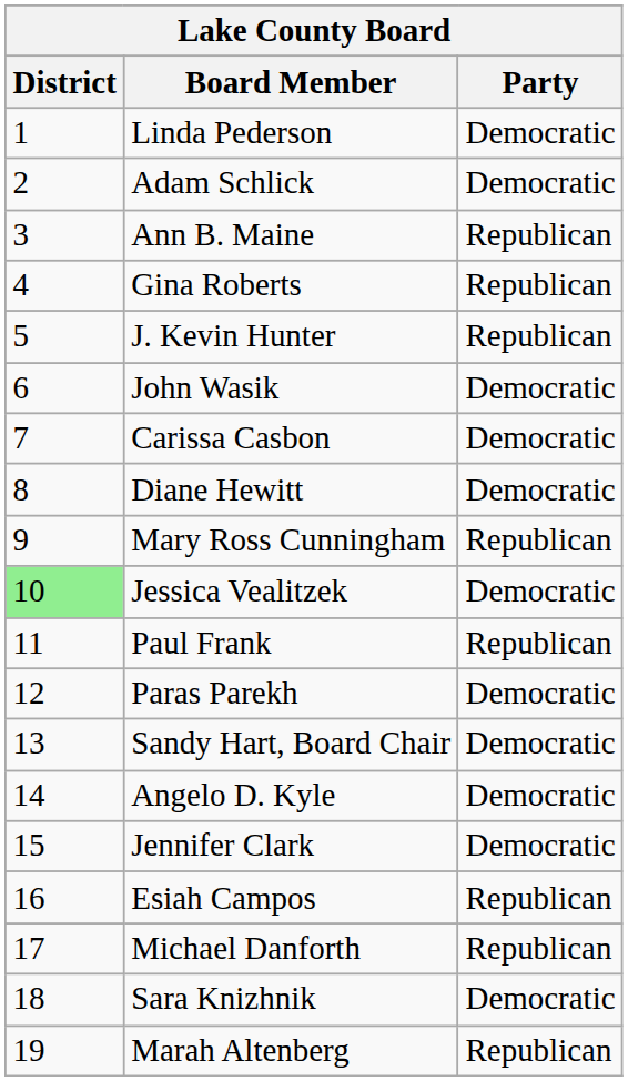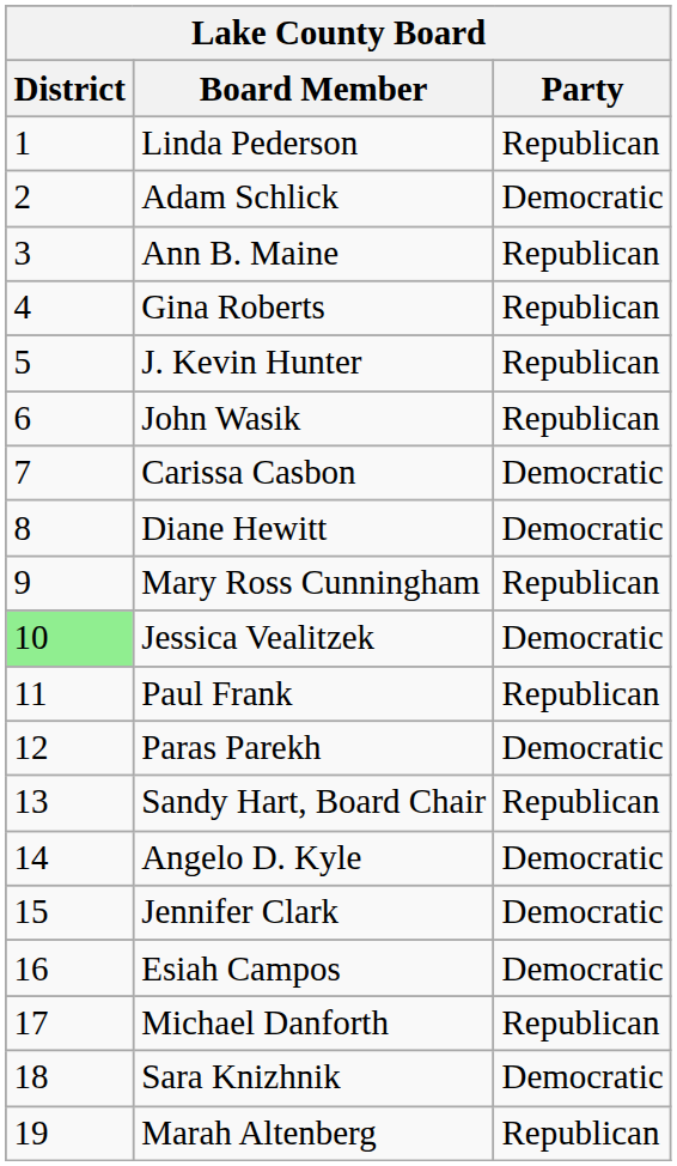 <table class="wikitable sortable">
 <tr>
 <th colspan="3">Lake County Board</th>
 </tr>
 <tr>
 <th>District</th>
 <th>Board Member</th>
 <th>Party</th>
 </tr>
 <tr>
 <td>1</td>
 <td>Linda Pederson</td>
-<td>Democratic</td>
+<td>Republican</td>
 </tr>
 <tr>
 <td>2</td>
 <td>Adam Schlick</td>
 <td>Democratic</td>
 </tr>
 <tr>
 <td>3</td>
 <td>Ann B. Maine</td>
 <td>Republican</td>
 </tr>
 <tr>
 <td>4</td>
 <td>Gina Roberts</td>
 <td>Republican</td>
 </tr>
 <tr>
 <td>5</td>
 <td>J. Kevin Hunter</td>
 <td>Republican</td>
 </tr>
 <tr>
 <td>6</td>
 <td>John Wasik</td>
-<td>Democratic</td>
+<td>Republican</td>
 </tr>
 <tr>
 <td>7</td>
 <td>Carissa Casbon</td>
 <td>Democratic</td>
 </tr>
 <tr>
 <td>8</td>
 <td>Diane Hewitt</td>
 <td>Democratic</td>
 </tr>
 <tr>
 <td>9</td>
 <td>Mary Ross Cunningham</td>
 <td>Republican</td>
 </tr>
 <tr>
 <td style="background: lightgreen;">10</td>
 <td>Jessica Vealitzek</td>
 <td>Democratic</td>
 </tr>
 <tr>
 <td>11</td>
 <td>Paul Frank</td>
 <td>Republican</td>
 </tr>
 <tr>
 <td>12</td>
 <td>Paras Parekh</td>
 <td>Democratic</td>
 </tr>
 <tr>
 <td>13</td>
 <td>Sandy Hart, Board Chair</td>
-<td>Democratic</td>
+<td>Republican</td>
 </tr>
 <tr>
 <td>14</td>
 <td>Angelo D. Kyle</td>
 <td>Democratic</td>
 </tr>
 <tr>
 <td>15</td>
 <td>Jennifer Clark</td>
 <td>Democratic</td>
 </tr>
 <tr>
 <td>16</td>
 <td>Esiah Campos</td>
-<td>Republican</td>
+<td>Democratic</td>
 </tr>
 <tr>
 <td>17</td>
 <td>Michael Danforth</td>
 <td>Republican</td>
 </tr>
 <tr>
 <td>18</td>
 <td>Sara Knizhnik</td>
 <td>Democratic</td>
 </tr>
 <tr>
 <td>19</td>
 <td>Marah Altenberg</td>
 <td>Republican</td>
 </tr>
 <tr>
 </tr>
 </table>
